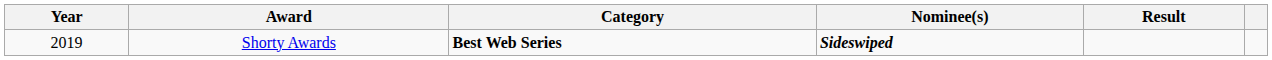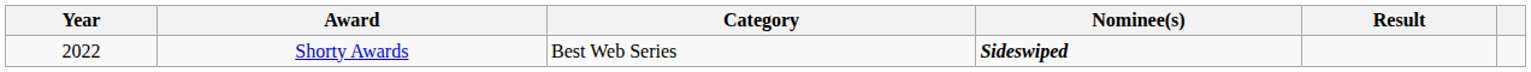 <table class="wikitable sortable" style="width:100%">
 <tr>
 <th scope="col">Year</th>
 <th scope="col">Award</th>
 <th scope="col">Category</th>
 <th scope="col">Nominee(s)</th>
 <th scope="col">Result</th>
 <th scope="col" class="unsortable"></th>
 </tr>
 <tr>
-<td align="center">2019</td>
+<td align="center">2022</td>
 <td align="center"><a href='#'>Shorty Awards</a></td>
-<td><strong>Best Web Series</strong></td>
+<td>Best Web Series</td>
 <td><strong><em>Sideswiped</em></strong></td>
 <td></td>
 <td align="center"></td>
 </tr>
 <tr>
 </tr>
 </table>
